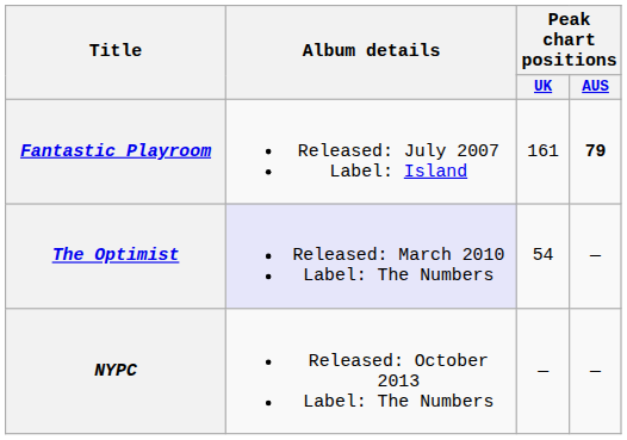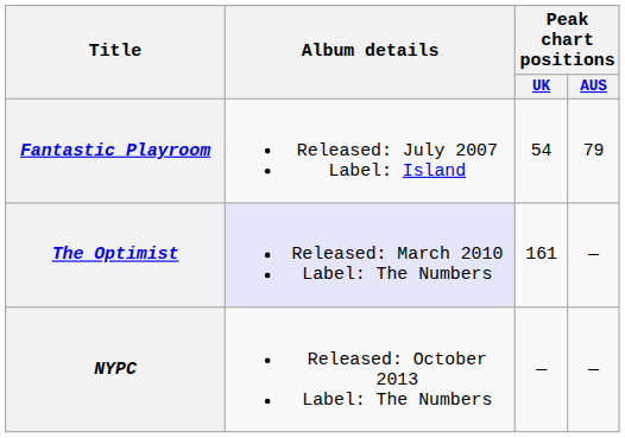 <table class="wikitable plainrowheaders" style="text-align:center;" border="1">
 <tr>
 <th scope="col" rowspan="2" style="width:12em;">Title</th>
 <th scope="col" rowspan="2" style="width:16em;">Album details</th>
 <th scope="col" colspan="3">Peak chart<br>positions</th>
 </tr>
 <tr>
 <th scope="col" style="width:3em; font-size:85%"><a href='#'>UK</a><br></th>
 <th scope="col" style="width:3em; font-size:85%"><a href='#'>AUS</a><br></th>
 </tr>
 <tr>
 <th scope="row"><em><a href='#'>Fantastic Playroom</a></em></th>
 <td><br><ul><li>Released: July 2007</li><li>Label: <a href='#'>Island</a></li></ul></td>
-<td>161</td>
-<td><strong>79</strong></td>
+<td>54</td>
+<td>79</td>
 </tr>
 <tr>
 <th scope="row"><em><a href='#'>The Optimist</a></em></th>
 <td style="background: lavender;"><br><ul><li>Released: March 2010</li><li>Label: The Numbers</li></ul></td>
-<td>54</td>
+<td>161</td>
 <td>—</td>
 </tr>
 <tr>
 <th scope="row"><em>NYPC</em></th>
 <td><br><ul><li>Released: October 2013</li><li>Label: The Numbers</li></ul></td>
 <td>—</td>
 <td>—</td>
 </tr>
 </table>
